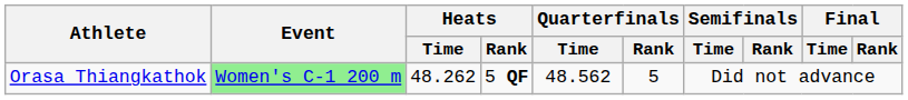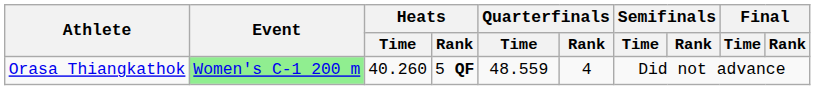 <table class=wikitable style="font-size:90%">
 <tr>
 <th rowspan="2">Athlete</th>
 <th rowspan="2">Event</th>
 <th colspan=2>Heats</th>
 <th colspan=2>Quarterfinals</th>
 <th colspan=2>Semifinals</th>
 <th colspan=2>Final</th>
 </tr>
 <tr style="font-size:95%">
 <th>Time</th>
 <th>Rank</th>
 <th>Time</th>
 <th>Rank</th>
 <th>Time</th>
 <th>Rank</th>
 <th>Time</th>
 <th>Rank</th>
 </tr>
 <tr align=center>
 <td align=left><a href='#'>Orasa Thiangkathok</a></td>
 <td align=left style="background: lightgreen;"><a href='#'>Women's C-1 200 m</a></td>
-<td>48.262</td>
+<td>40.260</td>
 <td>5 <strong>QF</strong></td>
-<td>48.562</td>
-<td>5</td>
+<td>48.559</td>
+<td>4</td>
 <td colspan=4>Did not advance</td>
 </tr>
 </table>
